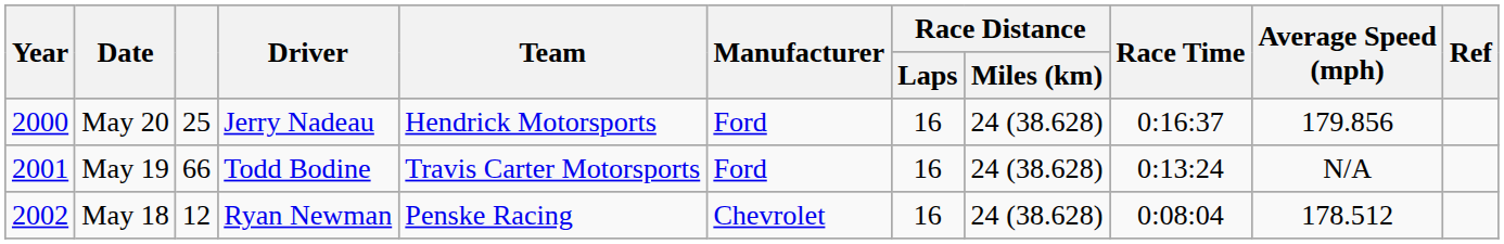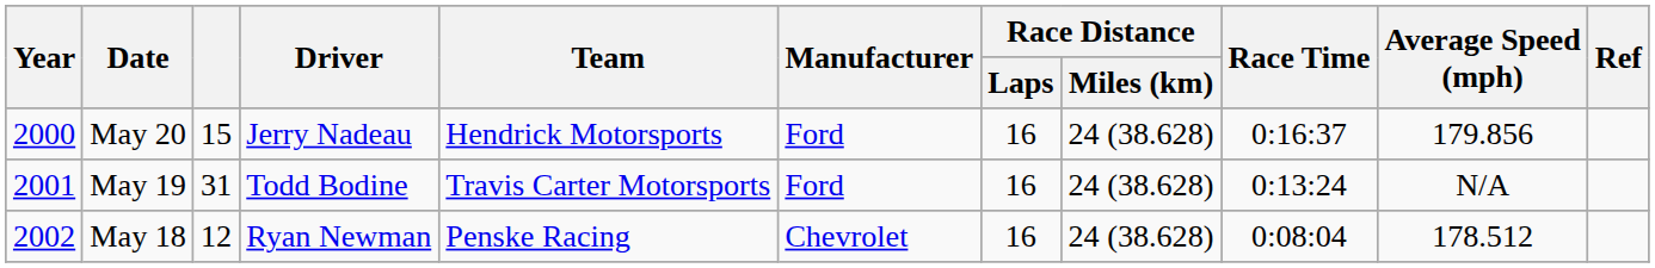 <table class="wikitable" style="font-size: 95%;">
 <tr>
 <th rowspan="2">Year</th>
 <th rowspan="2">Date</th>
 <th rowspan="2"></th>
 <th rowspan="2">Driver</th>
 <th rowspan="2">Team</th>
 <th rowspan="2">Manufacturer</th>
 <th colspan="2">Race Distance</th>
 <th rowspan="2">Race Time</th>
 <th rowspan="2">Average Speed<br>(mph)</th>
 <th rowspan="2">Ref</th>
 </tr>
 <tr>
 <th>Laps</th>
 <th>Miles (km)</th>
 </tr>
 <tr>
 <td><a href='#'>2000</a></td>
 <td>May 20</td>
-<td align="center">25</td>
+<td align="center">15</td>
 <td><a href='#'>Jerry Nadeau</a></td>
 <td><a href='#'>Hendrick Motorsports</a></td>
 <td><a href='#'>Ford</a></td>
 <td align=center>16</td>
 <td align=center>24 (38.628)</td>
 <td align="center">0:16:37</td>
 <td align="center">179.856</td>
 <td align="center"></td>
 </tr>
 <tr>
 <td><a href='#'>2001</a></td>
 <td>May 19</td>
-<td align="center">66</td>
+<td align="center">31</td>
 <td><a href='#'>Todd Bodine</a></td>
 <td><a href='#'>Travis Carter Motorsports</a></td>
 <td><a href='#'>Ford</a></td>
 <td align=center>16</td>
 <td align=center>24 (38.628)</td>
 <td align="center">0:13:24</td>
 <td align="center">N/A</td>
 <td align="center"></td>
 </tr>
 <tr>
 <td><a href='#'>2002</a></td>
 <td>May 18</td>
 <td align="center">12</td>
 <td><a href='#'>Ryan Newman</a></td>
 <td><a href='#'>Penske Racing</a></td>
 <td><a href='#'>Chevrolet</a></td>
 <td align=center>16</td>
 <td align=center>24 (38.628)</td>
 <td align="center">0:08:04</td>
 <td align="center">178.512</td>
 <td align="center"></td>
 </tr>
 </table>
